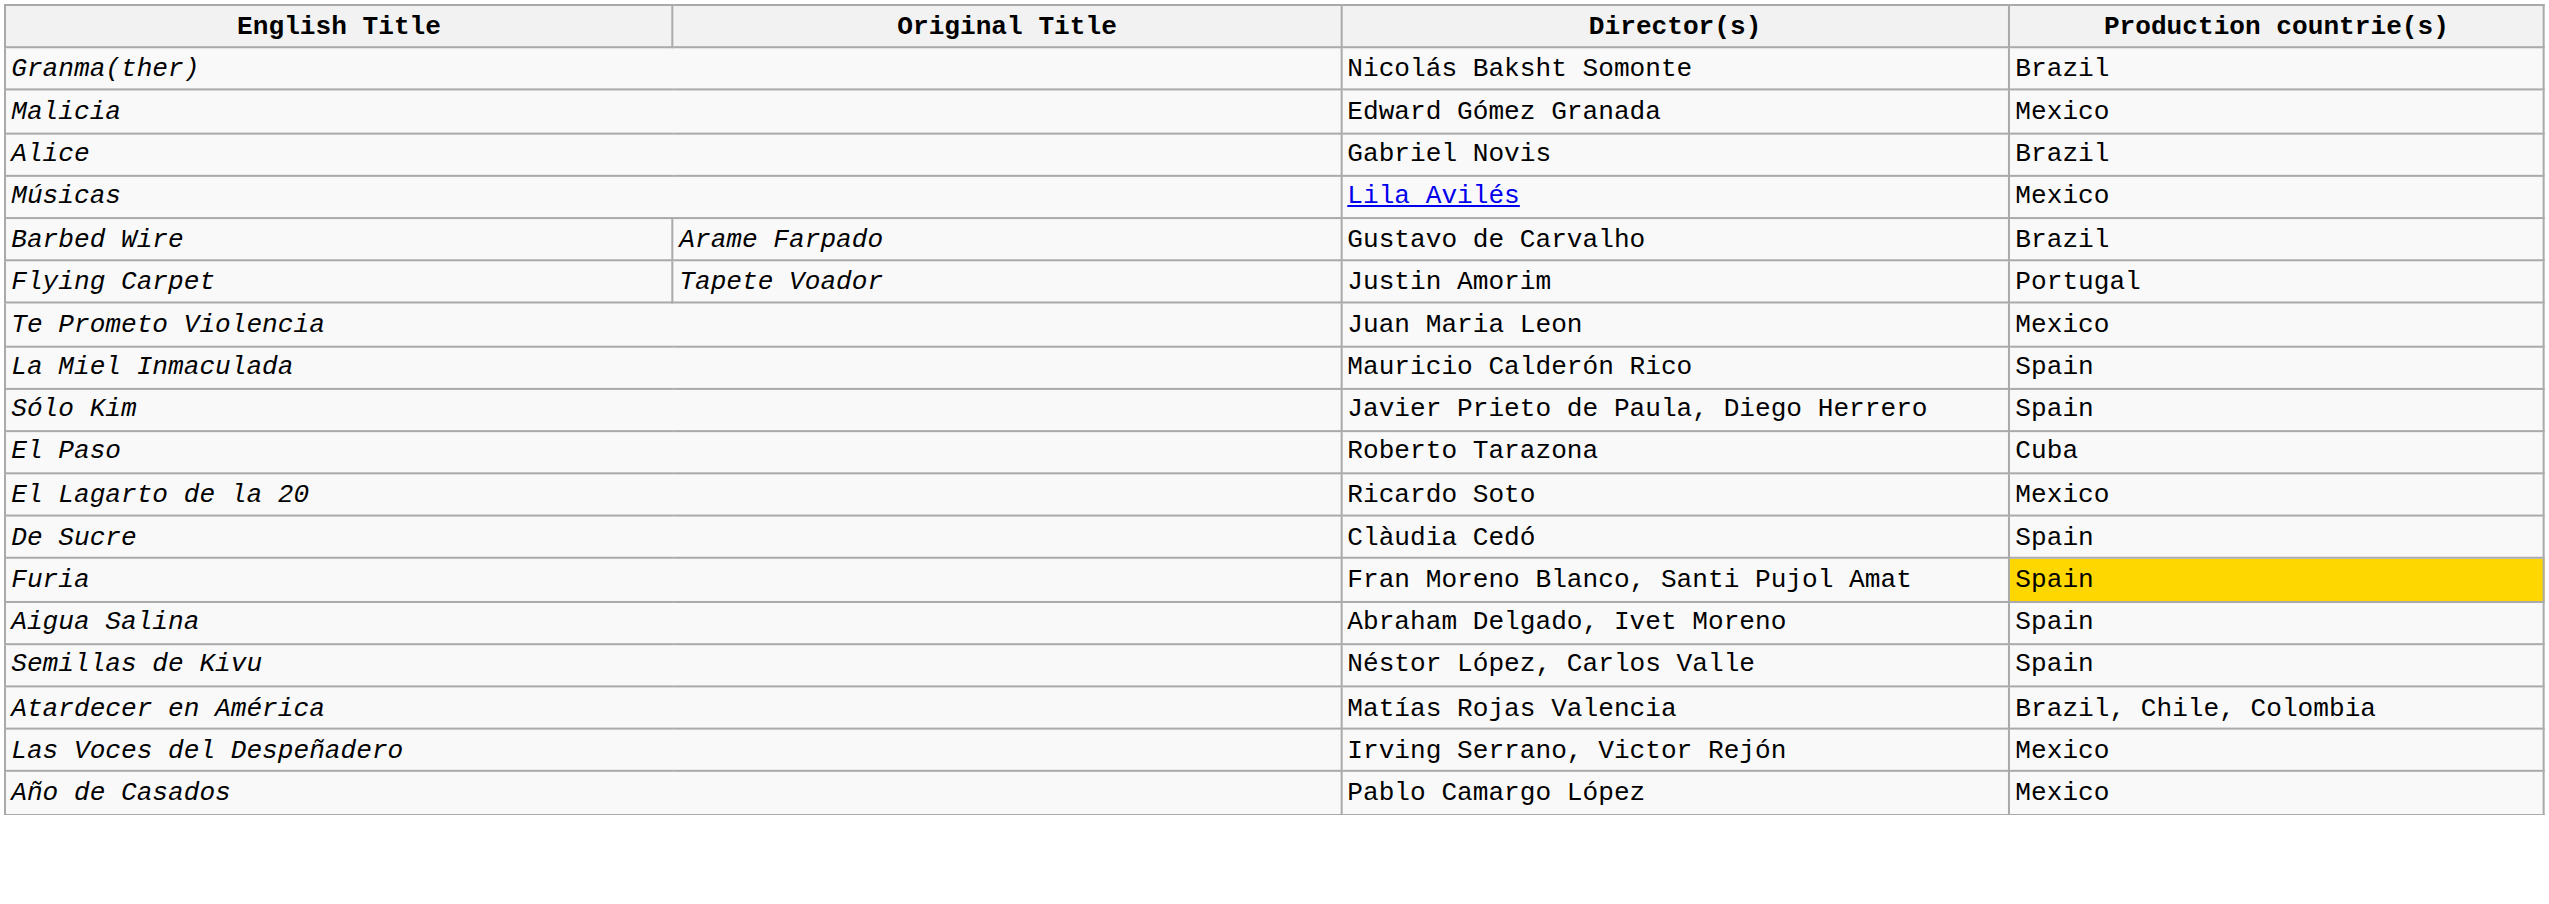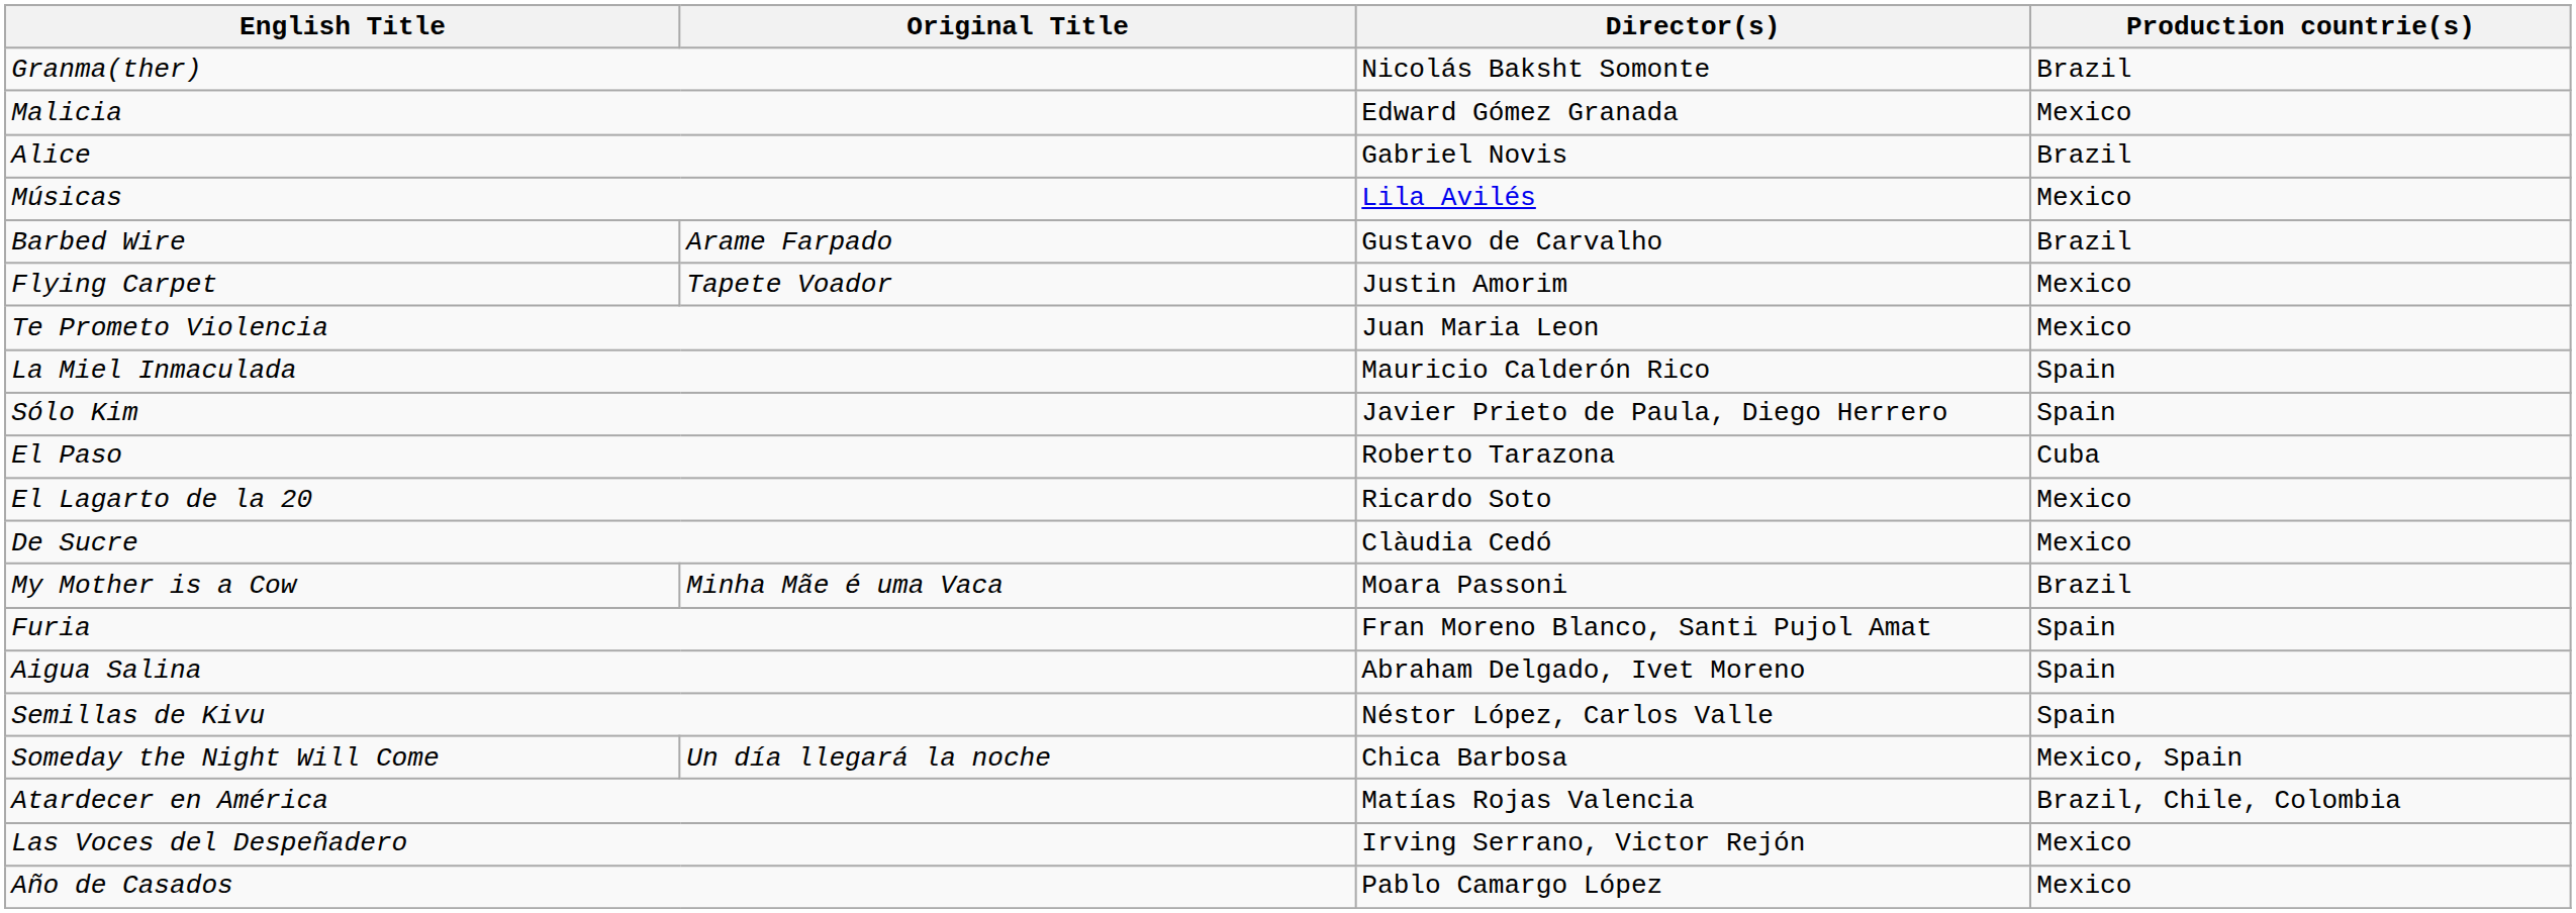 <table class="wikitable" style="width:100%; margin-bottom:4px">
 <tr>
 <th scope="col" width="25%">English Title</th>
 <th scope="col" width="25%">Original Title</th>
 <th scope="col" width="25%">Director(s)</th>
 <th scope="col" width="20%">Production countrie(s)</th>
 </tr>
 <tr>
 <td colspan="2"><em>Granma(ther)</em></td>
 <td>Nicolás Baksht Somonte</td>
 <td>Brazil</td>
 </tr>
 <tr>
 <td colspan="2"><em>Malicia</em></td>
 <td>Edward Gómez Granada</td>
 <td>Mexico</td>
 </tr>
 <tr>
 <td colspan="2"><em>Alice</em></td>
 <td>Gabriel Novis</td>
 <td>Brazil</td>
 </tr>
 <tr>
 <td colspan="2"><em>Músicas</em></td>
 <td><a href='#'>Lila Avilés</a></td>
 <td>Mexico</td>
 </tr>
 <tr>
 <td><em>Barbed Wire</em></td>
 <td><em>Arame Farpado</em></td>
 <td>Gustavo de Carvalho</td>
 <td>Brazil</td>
 </tr>
 <tr>
 <td><em>Flying Carpet</em></td>
 <td><em>Tapete Voador</em></td>
 <td>Justin Amorim</td>
-<td>Portugal</td>
+<td>Mexico</td>
 </tr>
 <tr>
 <td colspan="2"><em>Te Prometo Violencia</em></td>
 <td>Juan Maria Leon</td>
 <td>Mexico</td>
 </tr>
 <tr>
 <td colspan="2"><em>La Miel Inmaculada</em></td>
 <td>Mauricio Calderón Rico</td>
 <td>Spain</td>
 </tr>
 <tr>
 <td colspan="2"><em>Sólo Kim</em></td>
 <td>Javier Prieto de Paula, Diego Herrero</td>
 <td>Spain</td>
 </tr>
 <tr>
 <td colspan="2"><em>El Paso</em></td>
 <td>Roberto Tarazona</td>
 <td>Cuba</td>
 </tr>
 <tr>
 <td colspan="2"><em>El Lagarto de la 20</em></td>
 <td>Ricardo Soto</td>
 <td>Mexico</td>
 </tr>
 <tr>
 <td colspan="2"><em>De Sucre</em></td>
 <td>Clàudia Cedó</td>
-<td>Spain</td>
+<td>Mexico</td>
+</tr>
+<tr>
+<td><em>My Mother is a Cow</em></td>
+<td><em>Minha Mãe é uma Vaca</em></td>
+<td>Moara Passoni</td>
+<td>Brazil</td>
 </tr>
 <tr>
 <td colspan="2"><em>Furia</em></td>
 <td>Fran Moreno Blanco, Santi Pujol Amat</td>
-<td style="background: gold;">Spain</td>
+<td>Spain</td>
 </tr>
 <tr>
 <td colspan="2"><em>Aigua Salina</em></td>
 <td>Abraham Delgado, Ivet Moreno</td>
 <td>Spain</td>
 </tr>
 <tr>
 <td colspan="2"><em>Semillas de Kivu</em></td>
 <td>Néstor López, Carlos Valle</td>
 <td>Spain</td>
+</tr>
+<tr>
+<td><em>Someday the Night Will Come</em></td>
+<td><em>Un día llegará la noche</em></td>
+<td>Chica Barbosa</td>
+<td>Mexico, Spain</td>
 </tr>
 <tr>
 <td colspan="2"><em>Atardecer en América</em></td>
 <td>Matías Rojas Valencia</td>
 <td>Brazil, Chile, Colombia</td>
 </tr>
 <tr>
 <td colspan="2"><em>Las Voces del Despeñadero</em></td>
 <td>Irving Serrano, Victor Rejón</td>
 <td>Mexico</td>
 </tr>
 <tr>
 <td colspan="2"><em>Año de Casados</em></td>
 <td>Pablo Camargo López</td>
 <td>Mexico</td>
 </tr>
 <tr>
 </tr>
 </table>
